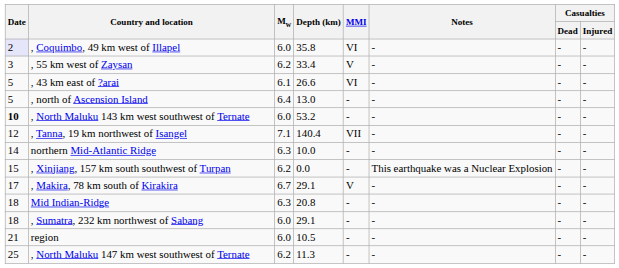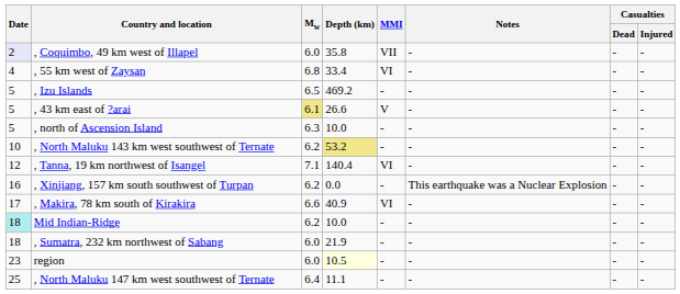 <table class="wikitable sortable" style="border:1px black; margin-left:1em;">
 <tr>
 <th rowspan="2"><small>Date</small></th>
 <th rowspan="2" style="width: 355px"><small>Country and location</small></th>
 <th rowspan="2"><small>M<sub>w</sub></small></th>
 <th rowspan="2"><small>Depth (km)</small></th>
 <th rowspan="2"><small><a href='#'>MMI</a></small></th>
 <th rowspan="2" class="unsortable"><small>Notes</small></th>
 <th colspan="2"><small>Casualties</small></th>
 </tr>
 <tr>
 <th><small>Dead</small></th>
 <th><small>Injured</small></th>
 </tr>
 <tr>
 <td style="background: lavender;">2</td>
 <td>, <a href='#'>Coquimbo</a>, 49 km west of <a href='#'>Illapel</a></td>
 <td>6.0</td>
 <td>35.8</td>
+<td>VII</td>
+<td>-</td>
+<td>-</td>
+<td>-</td>
+</tr>
+<tr>
+<td>4</td>
+<td>, 55 km west of <a href='#'>Zaysan</a></td>
+<td>6.8</td>
+<td>33.4</td>
 <td>VI</td>
 <td>-</td>
 <td>-</td>
 <td>-</td>
 </tr>
 <tr>
-<td>3</td>
-<td>, 55 km west of <a href='#'>Zaysan</a></td>
-<td>6.2</td>
-<td>33.4</td>
+<td>5</td>
+<td>, <a href='#'>Izu Islands</a></td>
+<td>6.5</td>
+<td>469.2</td>
+<td>-</td>
+<td>-</td>
+<td>-</td>
+<td>-</td>
+</tr>
+<tr>
+<td>5</td>
+<td>, 43 km east of <a href='#'>?arai</a></td>
+<td style="background: khaki;">6.1</td>
+<td>26.6</td>
 <td>V</td>
 <td>-</td>
 <td>-</td>
 <td>-</td>
 </tr>
 <tr>
 <td>5</td>
-<td>, 43 km east of <a href='#'>?arai</a></td>
-<td>6.1</td>
-<td>26.6</td>
-<td>VI</td>
-<td>-</td>
-<td>-</td>
-<td>-</td>
-</tr>
-<tr>
-<td>5</td>
 <td>, north of <a href='#'>Ascension Island</a></td>
-<td>6.4</td>
-<td>13.0</td>
+<td>6.3</td>
+<td>10.0</td>
 <td>-</td>
 <td>-</td>
 <td>-</td>
 <td>-</td>
 </tr>
 <tr>
-<td><strong>10</strong></td>
+<td>10</td>
 <td>, <a href='#'>North Maluku</a> 143 km west southwest of <a href='#'>Ternate</a></td>
-<td>6.0</td>
-<td>53.2</td>
+<td>6.2</td>
+<td style="background: khaki;">53.2</td>
 <td>-</td>
 <td>-</td>
 <td>-</td>
 <td>-</td>
 </tr>
 <tr>
 <td>12</td>
 <td>, <a href='#'>Tanna</a>, 19 km northwest of <a href='#'>Isangel</a></td>
 <td>7.1</td>
 <td>140.4</td>
-<td>VII</td>
+<td>VI</td>
 <td>-</td>
 <td>-</td>
 <td>-</td>
 </tr>
 <tr>
-<td>14</td>
-<td>northern <a href='#'>Mid-Atlantic Ridge</a></td>
-<td>6.3</td>
-<td>10.0</td>
-<td>-</td>
-<td>-</td>
-<td>-</td>
-<td>-</td>
-</tr>
-<tr>
-<td>15</td>
+<td>16</td>
 <td>, <a href='#'>Xinjiang</a>, 157 km south southwest of <a href='#'>Turpan</a></td>
 <td>6.2</td>
 <td>0.0</td>
 <td>-</td>
 <td>This earthquake was a Nuclear Explosion</td>
 <td>-</td>
 <td>-</td>
 </tr>
 <tr>
 <td>17</td>
 <td>, <a href='#'>Makira</a>, 78 km south of <a href='#'>Kirakira</a></td>
-<td>6.7</td>
-<td>29.1</td>
-<td>V</td>
+<td>6.6</td>
+<td>40.9</td>
+<td>VI</td>
 <td>-</td>
 <td>-</td>
 <td>-</td>
 </tr>
 <tr>
-<td>18</td>
+<td style="background: paleturquoise;">18</td>
 <td><a href='#'>Mid Indian-Ridge</a></td>
-<td>6.3</td>
-<td>20.8</td>
+<td>6.2</td>
+<td>10.0</td>
 <td>-</td>
 <td>-</td>
 <td>-</td>
 <td>-</td>
 </tr>
 <tr>
 <td>18</td>
 <td>, <a href='#'>Sumatra</a>, 232 km northwest of <a href='#'>Sabang</a></td>
 <td>6.0</td>
-<td>29.1</td>
+<td>21.9</td>
 <td>-</td>
 <td>-</td>
 <td>-</td>
 <td>-</td>
 </tr>
 <tr>
-<td>21</td>
+<td>23</td>
 <td> region</td>
 <td>6.0</td>
-<td>10.5</td>
+<td style="background: lightyellow;">10.5</td>
 <td>-</td>
 <td>-</td>
 <td>-</td>
 <td>-</td>
 </tr>
 <tr>
 <td>25</td>
 <td>, <a href='#'>North Maluku</a> 147 km west southwest of <a href='#'>Ternate</a></td>
-<td>6.2</td>
-<td>11.3</td>
+<td>6.4</td>
+<td>11.1</td>
 <td>-</td>
 <td>-</td>
 <td>-</td>
 <td>-</td>
 </tr>
 <tr>
 </tr>
 </table>
